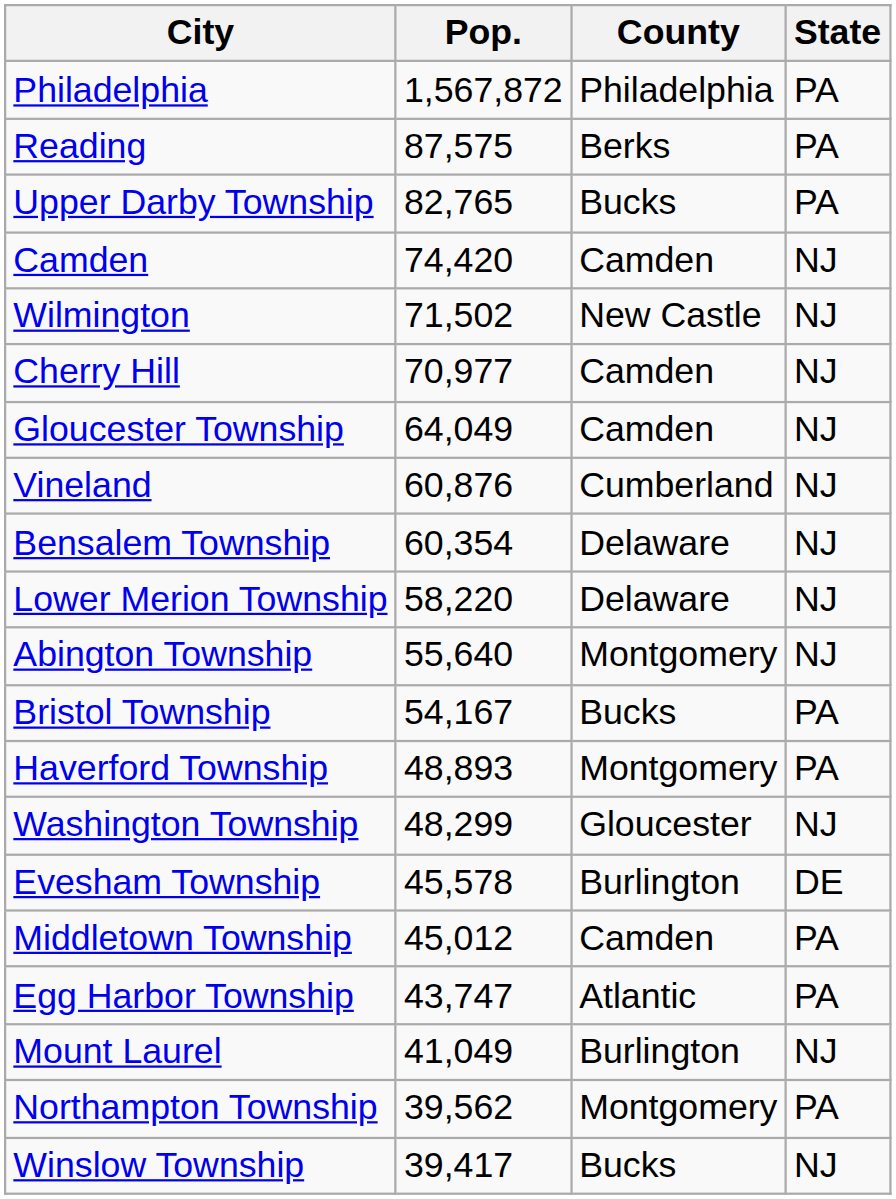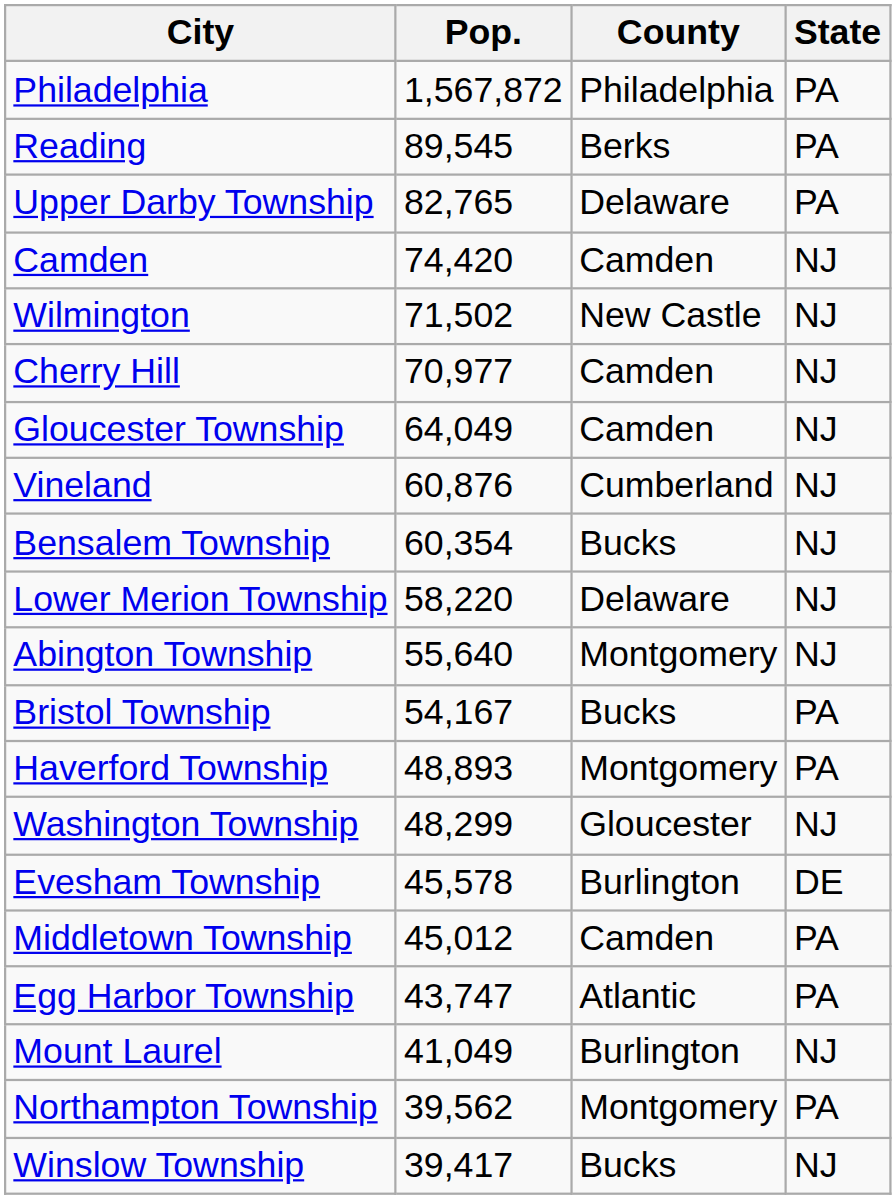 <table class="wikitable sortable">
 <tr>
 <th>City</th>
 <th>Pop.</th>
 <th>County</th>
 <th>State</th>
 </tr>
 <tr>
 <td><a href='#'>Philadelphia</a></td>
 <td>1,567,872</td>
 <td>Philadelphia</td>
 <td>PA</td>
 </tr>
 <tr>
 <td><a href='#'>Reading</a></td>
-<td>87,575</td>
+<td>89,545</td>
 <td>Berks</td>
 <td>PA</td>
 </tr>
 <tr>
 <td><a href='#'>Upper Darby Township</a></td>
 <td>82,765</td>
-<td>Bucks</td>
+<td>Delaware</td>
 <td>PA</td>
 </tr>
 <tr>
 <td><a href='#'>Camden</a></td>
 <td>74,420</td>
 <td>Camden</td>
 <td>NJ</td>
 </tr>
 <tr>
 <td><a href='#'>Wilmington</a></td>
 <td>71,502</td>
 <td>New Castle</td>
 <td>NJ</td>
 </tr>
 <tr>
 <td><a href='#'>Cherry Hill</a></td>
 <td>70,977</td>
 <td>Camden</td>
 <td>NJ</td>
 </tr>
 <tr>
 <td><a href='#'>Gloucester Township</a></td>
 <td>64,049</td>
 <td>Camden</td>
 <td>NJ</td>
 </tr>
 <tr>
 <td><a href='#'>Vineland</a></td>
 <td>60,876</td>
 <td>Cumberland</td>
 <td>NJ</td>
 </tr>
 <tr>
 <td><a href='#'>Bensalem Township</a></td>
 <td>60,354</td>
-<td>Delaware</td>
+<td>Bucks</td>
 <td>NJ</td>
 </tr>
 <tr>
 <td><a href='#'>Lower Merion Township</a></td>
 <td>58,220</td>
 <td>Delaware</td>
 <td>NJ</td>
 </tr>
 <tr>
 <td><a href='#'>Abington Township</a></td>
 <td>55,640</td>
 <td>Montgomery</td>
 <td>NJ</td>
 </tr>
 <tr>
 <td><a href='#'>Bristol Township</a></td>
 <td>54,167</td>
 <td>Bucks</td>
 <td>PA</td>
 </tr>
 <tr>
 <td><a href='#'>Haverford Township</a></td>
 <td>48,893</td>
 <td>Montgomery</td>
 <td>PA</td>
 </tr>
 <tr>
 <td><a href='#'>Washington Township</a></td>
 <td>48,299</td>
 <td>Gloucester</td>
 <td>NJ</td>
 </tr>
 <tr>
 <td><a href='#'>Evesham Township</a></td>
 <td>45,578</td>
 <td>Burlington</td>
 <td>DE</td>
 </tr>
 <tr>
 <td><a href='#'>Middletown Township</a></td>
 <td>45,012</td>
 <td>Camden</td>
 <td>PA</td>
 </tr>
 <tr>
 <td><a href='#'>Egg Harbor Township</a></td>
 <td>43,747</td>
 <td>Atlantic</td>
 <td>PA</td>
 </tr>
 <tr>
 <td><a href='#'>Mount Laurel</a></td>
 <td>41,049</td>
 <td>Burlington</td>
 <td>NJ</td>
 </tr>
 <tr>
 <td><a href='#'>Northampton Township</a></td>
 <td>39,562</td>
 <td>Montgomery</td>
 <td>PA</td>
 </tr>
 <tr>
 <td><a href='#'>Winslow Township</a></td>
 <td>39,417</td>
 <td>Bucks</td>
 <td>NJ</td>
 </tr>
 </table>
